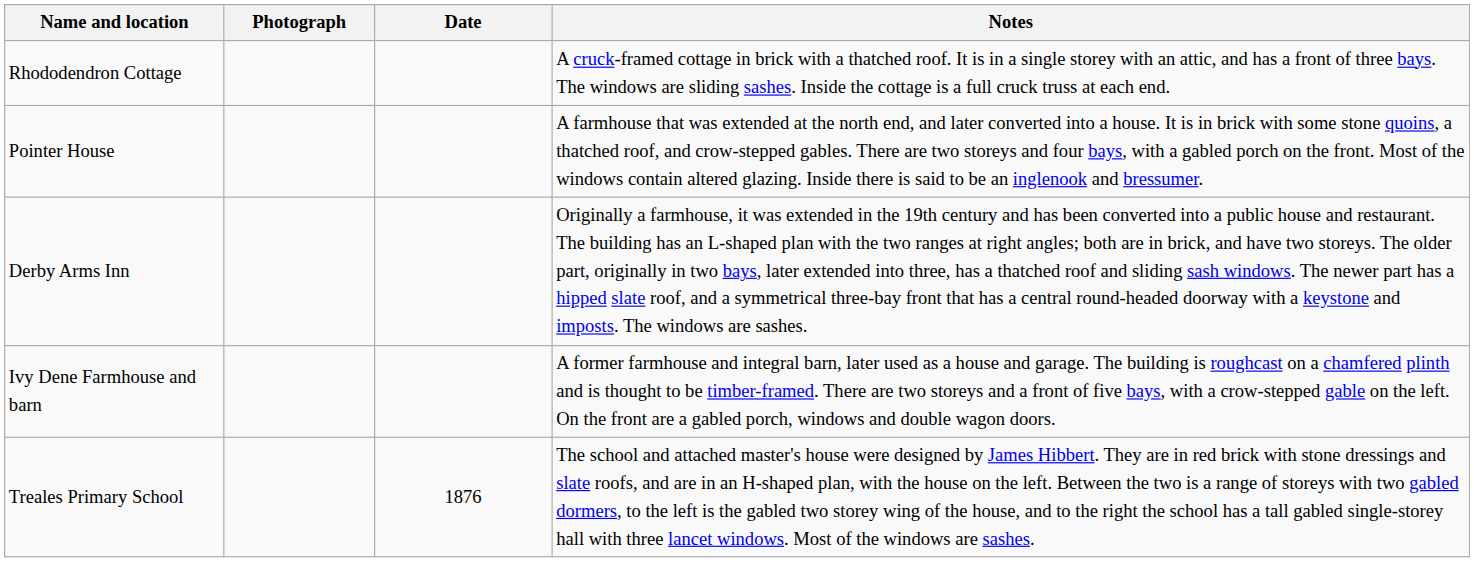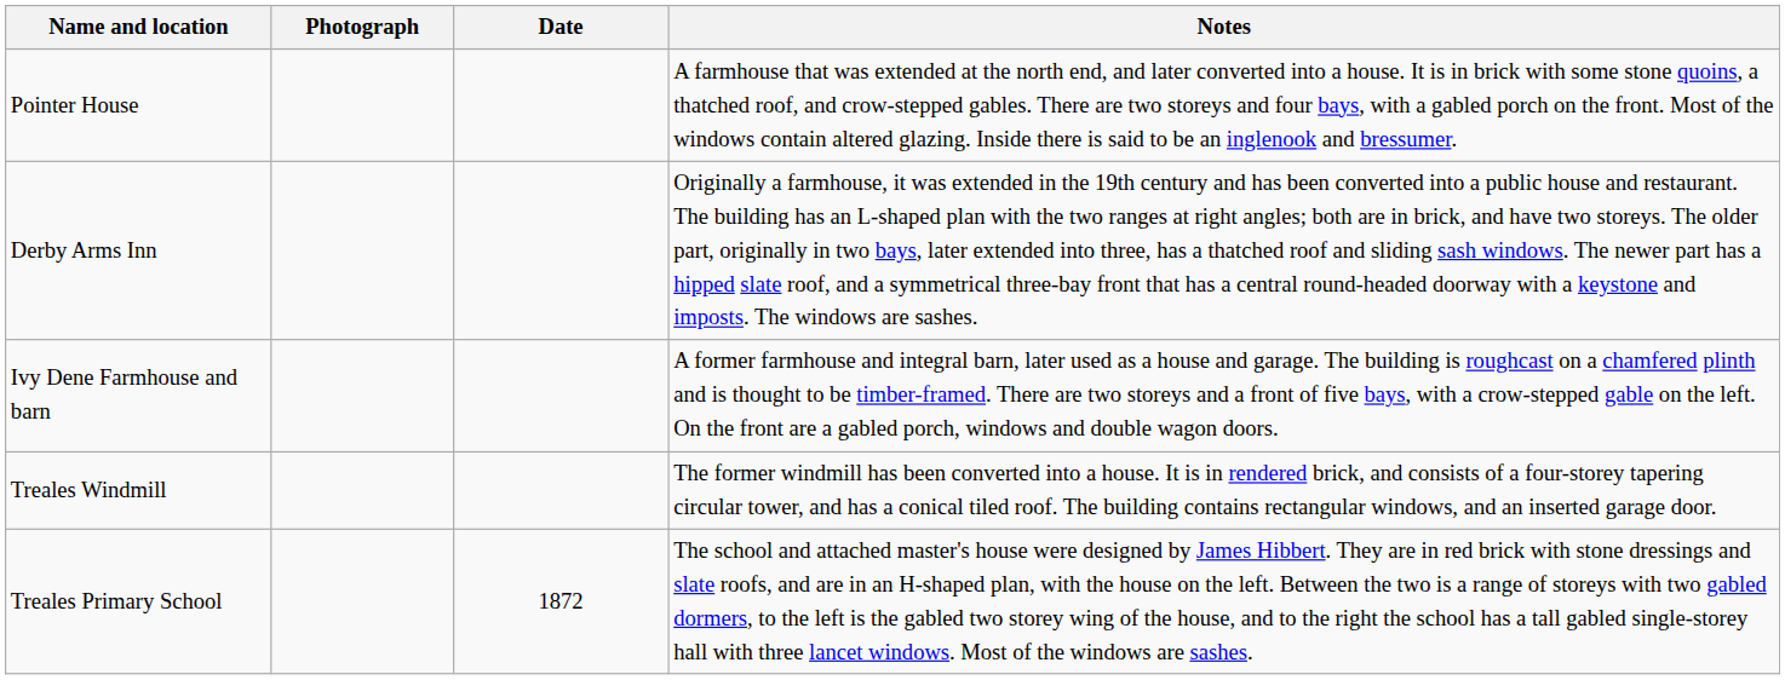 <table class="wikitable sortable plainrowheaders" style="width:100%;border:0px;text-align:left;line-height:150%;">
 <tr>
 <th scope="col"  style="width:150px">Name and location</th>
 <th scope="col"  style="width:100px" class="unsortable">Photograph</th>
 <th scope="col"  style="width:120px">Date</th>
 <th scope="col"  style="width:650px" class="unsortable">Notes</th>
-</tr>
-<tr>
-<td>Rhododendron Cottage<br><small></small></td>
-<td></td>
-<td align="center"></td>
-<td>A <a href='#'>cruck</a>-framed cottage in brick with a thatched roof.  It is in a single storey with an attic, and has a front of three <a href='#'>bays</a>.  The windows are sliding <a href='#'>sashes</a>.  Inside the cottage is a full cruck truss at each end.</td>
 </tr>
 <tr>
 <td>Pointer House<br><small></small></td>
 <td></td>
 <td align="center"></td>
 <td>A farmhouse that was extended at the north end, and later converted into a house.  It is in brick with some stone <a href='#'>quoins</a>, a thatched roof, and crow-stepped gables.  There are two storeys and four <a href='#'>bays</a>, with a gabled porch on the front.  Most of the windows contain altered glazing.  Inside there is said to be an <a href='#'>inglenook</a> and <a href='#'>bressumer</a>.</td>
 </tr>
 <tr>
 <td>Derby Arms Inn<br><small></small></td>
 <td></td>
 <td align="center"></td>
 <td>Originally a farmhouse, it was extended in the 19th century and has been converted into a public house and restaurant.  The building has an L-shaped plan with the two ranges at right angles; both are in brick, and have two storeys.  The older part, originally in two <a href='#'>bays</a>, later extended into three, has a thatched roof and sliding <a href='#'>sash windows</a>.  The newer part has a <a href='#'>hipped</a> <a href='#'>slate</a> roof, and a symmetrical three-bay front that has a central round-headed doorway with a <a href='#'>keystone</a> and <a href='#'>imposts</a>.  The windows are sashes.</td>
 </tr>
 <tr>
 <td>Ivy Dene Farmhouse and barn<br><small></small></td>
 <td></td>
 <td align="center"></td>
 <td>A former farmhouse and integral barn, later used as a house and garage.  The building is <a href='#'>roughcast</a> on a <a href='#'>chamfered</a> <a href='#'>plinth</a> and is thought to be <a href='#'>timber-framed</a>.  There are two storeys and a front of five <a href='#'>bays</a>, with a crow-stepped <a href='#'>gable</a> on the left.  On the front are a gabled porch, windows and double wagon doors.</td>
 </tr>
 <tr>
+<td>Treales Windmill<br><small></small></td>
+<td></td>
+<td align="center"></td>
+<td>The former windmill has been converted into a house.  It is in <a href='#'>rendered</a> brick, and consists of a four-storey tapering circular tower, and has a conical tiled roof.  The building contains rectangular windows, and an inserted garage door.</td>
+</tr>
+<tr>
 <td>Treales Primary School<br><small></small></td>
 <td></td>
-<td align="center">1876</td>
+<td align="center">1872</td>
 <td>The school and attached master's house were designed by <a href='#'>James Hibbert</a>.  They are in red brick with stone dressings and <a href='#'>slate</a> roofs, and are in an H-shaped plan, with the house on the left.  Between the two is a range of  storeys with two <a href='#'>gabled</a> <a href='#'>dormers</a>, to the left is the gabled two storey wing of the house, and to the right the school has a tall gabled single-storey hall with three <a href='#'>lancet windows</a>.  Most of the windows are <a href='#'>sashes</a>.</td>
 </tr>
 <tr>
 </tr>
 </table>
